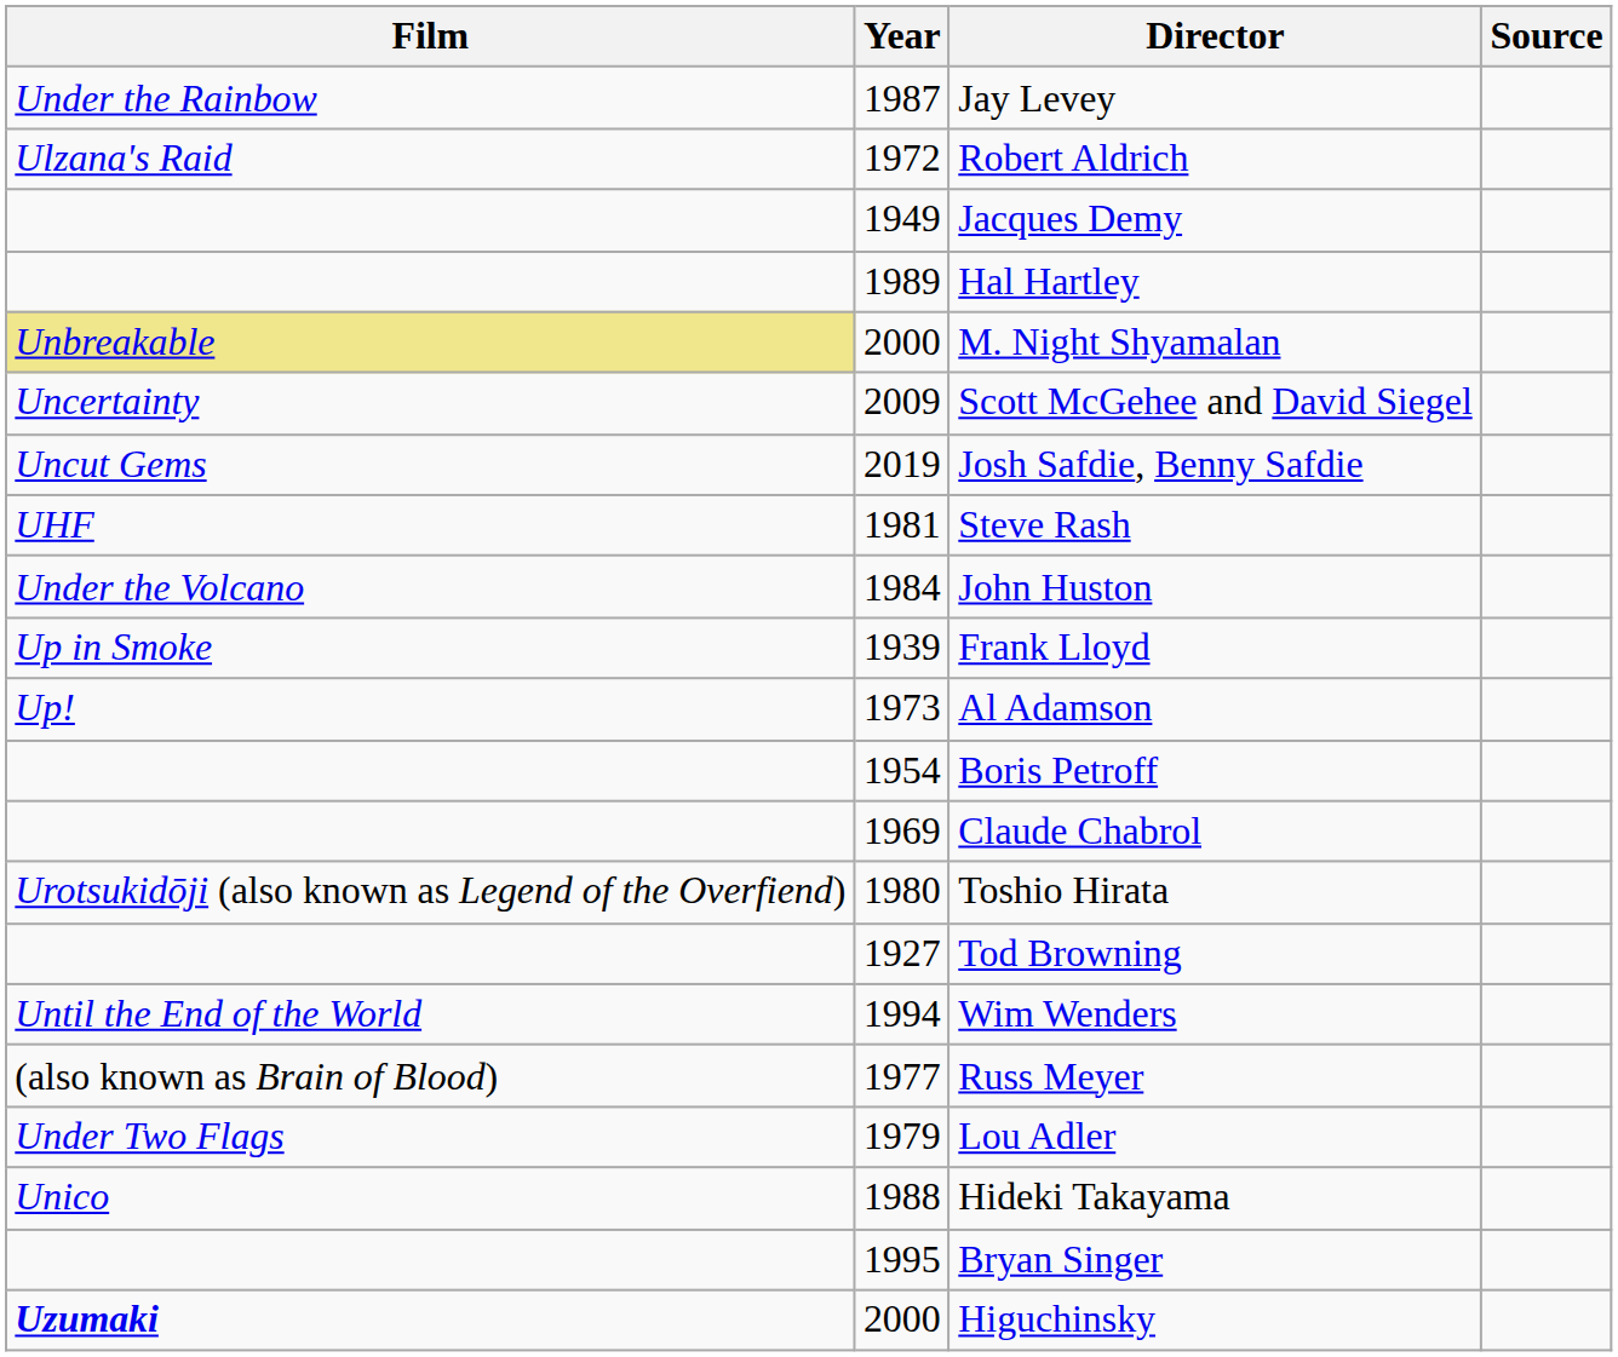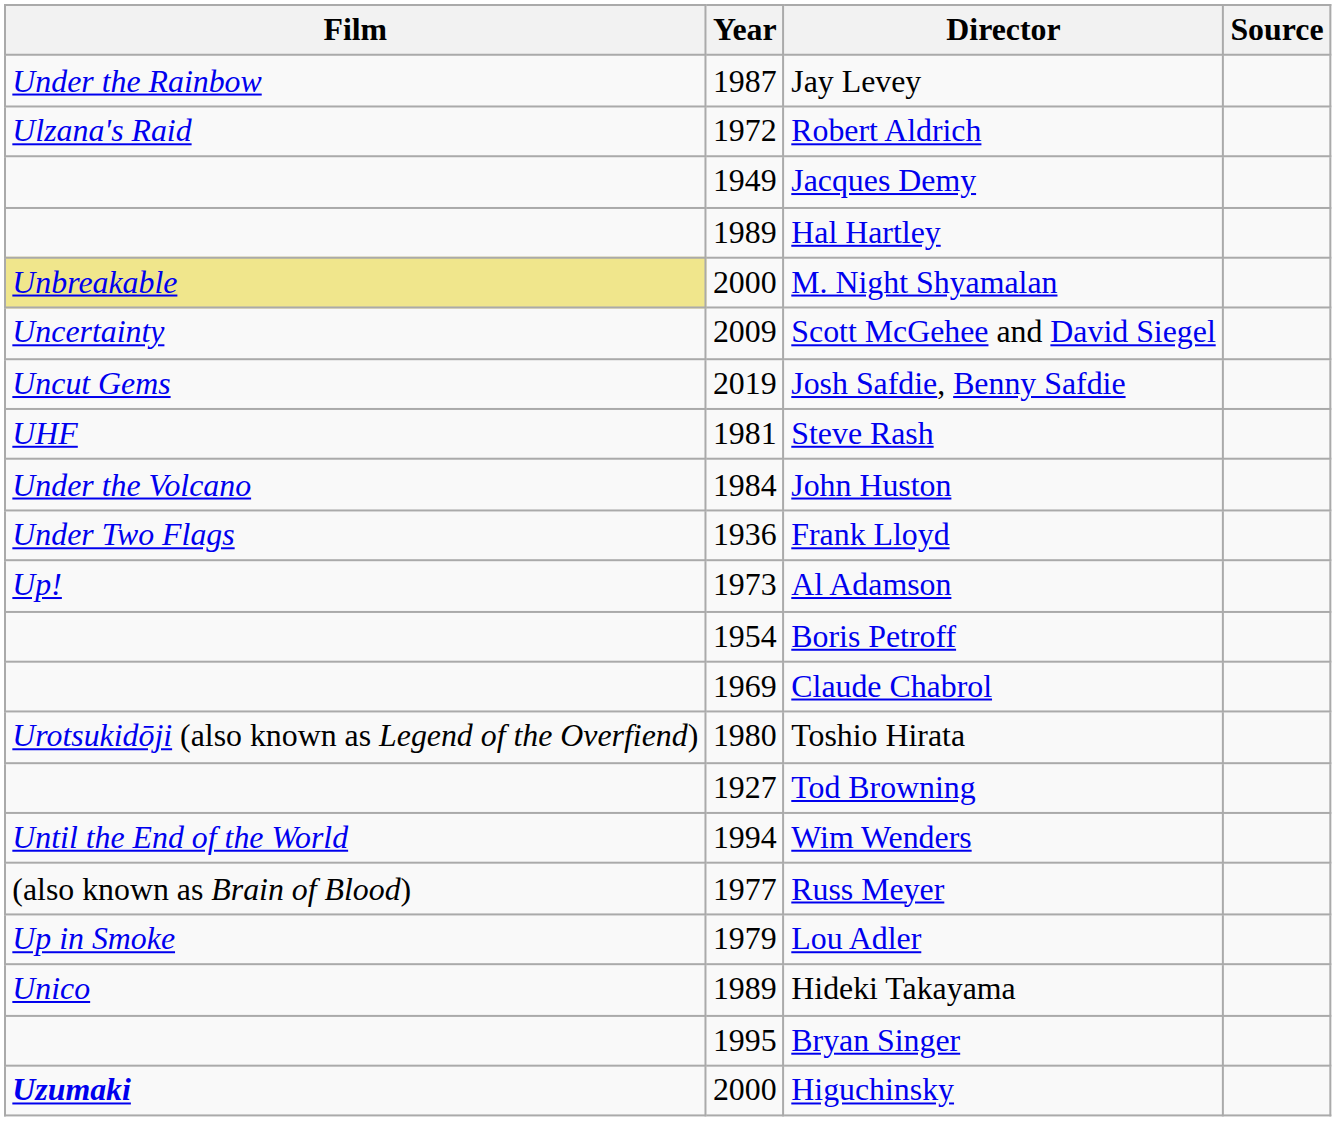 <table class="wikitable sortable">
 <tr>
 <th>Film</th>
 <th>Year</th>
 <th>Director</th>
 <th class="unsortable">Source</th>
 </tr>
 <tr>
 <td><em><a href='#'>Under the Rainbow</a></em></td>
 <td>1987</td>
 <td>Jay Levey</td>
 <td></td>
 </tr>
 <tr>
 <td><em><a href='#'>Ulzana's Raid</a></em></td>
 <td>1972</td>
 <td><a href='#'>Robert Aldrich</a></td>
 <td></td>
 </tr>
 <tr>
 <td><em></em></td>
 <td>1949</td>
 <td><a href='#'>Jacques Demy</a></td>
 <td></td>
 </tr>
 <tr>
 <td><em></em></td>
 <td>1989</td>
 <td><a href='#'>Hal Hartley</a></td>
 <td></td>
 </tr>
 <tr>
 <td style="background: khaki;"><em><a href='#'>Unbreakable</a></em></td>
 <td>2000</td>
 <td><a href='#'>M. Night Shyamalan</a></td>
 <td></td>
 </tr>
 <tr>
 <td><em><a href='#'>Uncertainty</a></em></td>
 <td>2009</td>
 <td><a href='#'>Scott McGehee</a> and <a href='#'>David Siegel</a></td>
 <td></td>
 </tr>
 <tr>
 <td><em><a href='#'>Uncut Gems</a></em></td>
 <td>2019</td>
 <td><a href='#'>Josh Safdie</a>, <a href='#'>Benny Safdie</a></td>
 <td></td>
 </tr>
 <tr>
 <td><em><a href='#'>UHF</a></em></td>
 <td>1981</td>
 <td><a href='#'>Steve Rash</a></td>
 <td></td>
 </tr>
 <tr>
 <td><em><a href='#'>Under the Volcano</a></em></td>
 <td>1984</td>
 <td><a href='#'>John Huston</a></td>
 <td></td>
 </tr>
 <tr>
-<td><em><a href='#'>Up in Smoke</a></em></td>
-<td>1939</td>
+<td><em><a href='#'>Under Two Flags</a></em></td>
+<td>1936</td>
 <td><a href='#'>Frank Lloyd</a></td>
 <td></td>
 </tr>
 <tr>
 <td><em><a href='#'>Up!</a></em></td>
 <td>1973</td>
 <td><a href='#'>Al Adamson</a></td>
 <td></td>
 </tr>
 <tr>
 <td><em></em></td>
 <td>1954</td>
 <td><a href='#'>Boris Petroff</a></td>
 <td></td>
 </tr>
 <tr>
 <td><em></em></td>
 <td>1969</td>
 <td><a href='#'>Claude Chabrol</a></td>
 <td></td>
 </tr>
 <tr>
 <td><em><a href='#'>Urotsukidōji</a></em> (also known as <em>Legend of the Overfiend</em>)</td>
 <td>1980</td>
 <td>Toshio Hirata</td>
 <td></td>
 </tr>
 <tr>
 <td><em></em></td>
 <td>1927</td>
 <td><a href='#'>Tod Browning</a></td>
 <td></td>
 </tr>
 <tr>
 <td><em><a href='#'>Until the End of the World</a></em></td>
 <td>1994</td>
 <td><a href='#'>Wim Wenders</a></td>
 <td></td>
 </tr>
 <tr>
 <td><em></em> (also known as <em>Brain of Blood</em>)</td>
 <td>1977</td>
 <td><a href='#'>Russ Meyer</a></td>
 <td></td>
 </tr>
 <tr>
-<td><em><a href='#'>Under Two Flags</a></em></td>
+<td><em><a href='#'>Up in Smoke</a></em></td>
 <td>1979</td>
 <td><a href='#'>Lou Adler</a></td>
 <td></td>
 </tr>
 <tr>
 <td><em><a href='#'>Unico</a></em></td>
-<td>1988</td>
+<td>1989</td>
 <td>Hideki Takayama</td>
 <td></td>
 </tr>
 <tr>
 <td><em></em></td>
 <td>1995</td>
 <td><a href='#'>Bryan Singer</a></td>
 <td></td>
 </tr>
 <tr>
 <td><strong><em><a href='#'>Uzumaki</a></em></strong></td>
 <td>2000</td>
 <td><a href='#'>Higuchinsky</a></td>
 <td></td>
 </tr>
 </table>
